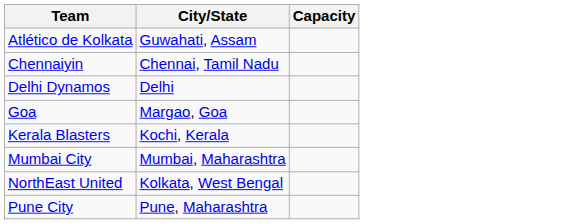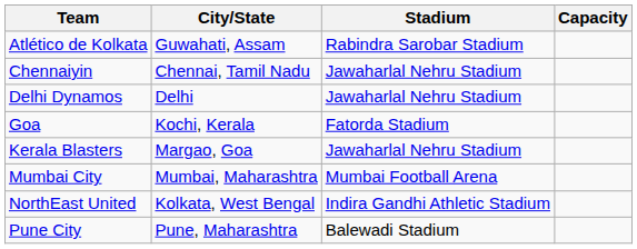 <table class="wikitable sortable">
 <tr>
 <th>Team</th>
 <th>City/State</th>
+<th>Stadium</th>
 <th>Capacity</th>
 </tr>
 <tr>
 <td><a href='#'>Atlético de Kolkata</a></td>
 <td><a href='#'>Guwahati</a>, <a href='#'>Assam</a></td>
+<td><a href='#'>Rabindra Sarobar Stadium</a></td>
 <td style="text-align:center"></td>
 </tr>
 <tr>
 <td><a href='#'>Chennaiyin</a></td>
 <td><a href='#'>Chennai</a>, <a href='#'>Tamil Nadu</a></td>
+<td><a href='#'>Jawaharlal Nehru Stadium</a></td>
 <td style="text-align:center"></td>
 </tr>
 <tr>
 <td><a href='#'>Delhi Dynamos</a></td>
 <td><a href='#'>Delhi</a></td>
+<td><a href='#'>Jawaharlal Nehru Stadium</a></td>
 <td style="text-align:center"></td>
 </tr>
 <tr>
 <td><a href='#'>Goa</a></td>
-<td><a href='#'>Margao</a>, <a href='#'>Goa</a></td>
+<td><a href='#'>Kochi</a>, <a href='#'>Kerala</a></td>
+<td><a href='#'>Fatorda Stadium</a></td>
 <td style="text-align:center"></td>
 </tr>
 <tr>
 <td><a href='#'>Kerala Blasters</a></td>
-<td><a href='#'>Kochi</a>, <a href='#'>Kerala</a></td>
+<td><a href='#'>Margao</a>, <a href='#'>Goa</a></td>
+<td><a href='#'>Jawaharlal Nehru Stadium</a></td>
 <td style="text-align:center"></td>
 </tr>
 <tr>
 <td><a href='#'>Mumbai City</a></td>
 <td><a href='#'>Mumbai</a>, <a href='#'>Maharashtra</a></td>
+<td><a href='#'>Mumbai Football Arena</a></td>
 <td style="text-align:center"></td>
 </tr>
 <tr>
 <td><a href='#'>NorthEast United</a></td>
 <td><a href='#'>Kolkata</a>, <a href='#'>West Bengal</a></td>
+<td><a href='#'>Indira Gandhi Athletic Stadium</a></td>
 <td style="text-align:center"></td>
 </tr>
 <tr>
 <td><a href='#'>Pune City</a></td>
 <td><a href='#'>Pune</a>, <a href='#'>Maharashtra</a></td>
+<td>Balewadi Stadium</td>
 <td style="text-align:center"></td>
 </tr>
 </table>
